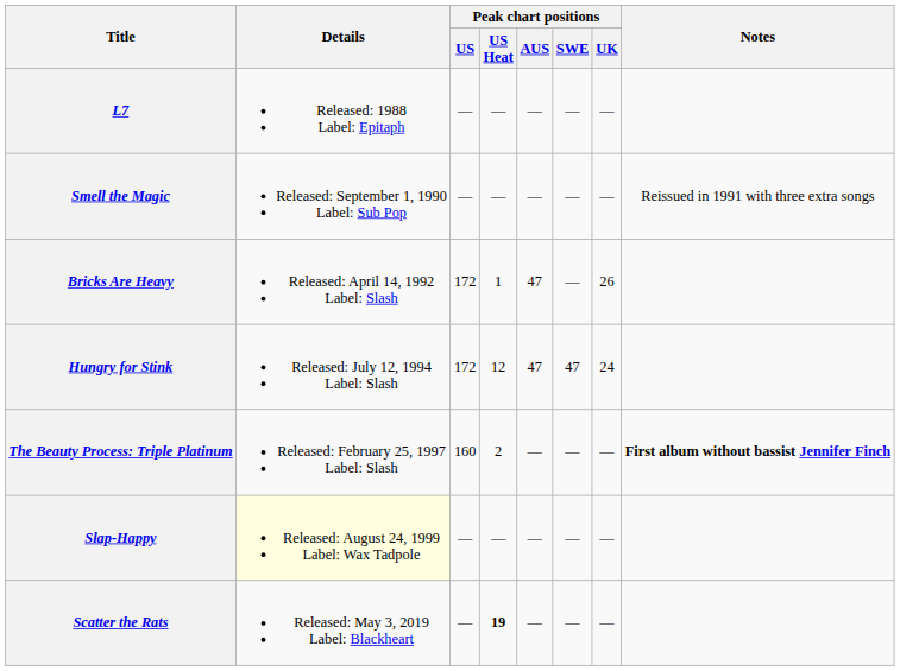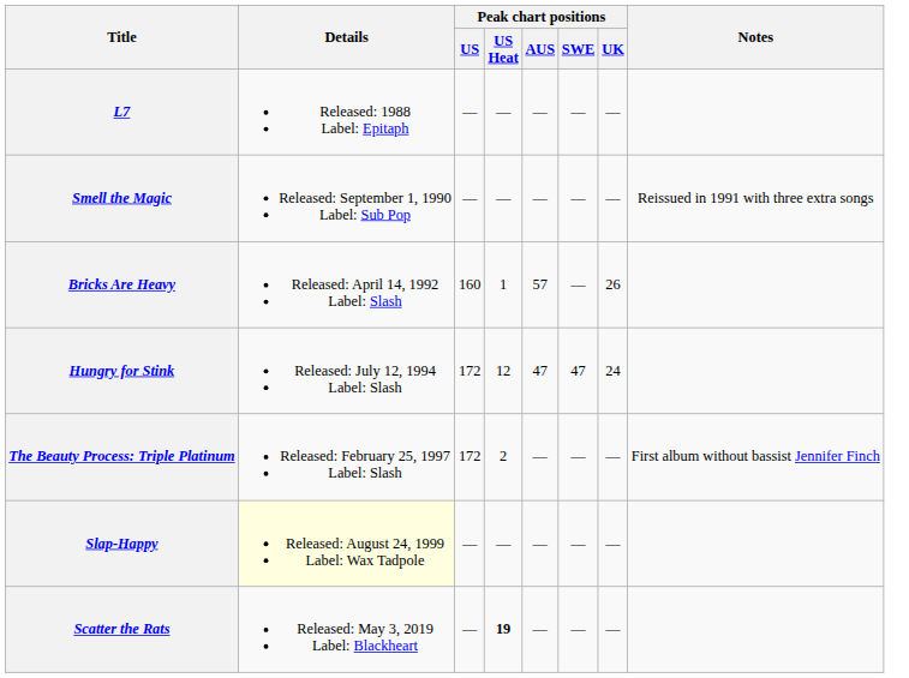 <table class="wikitable plainrowheaders" style="text-align:center;">
 <tr>
 <th rowspan="2">Title</th>
 <th rowspan="2">Details</th>
 <th colspan="5">Peak chart positions</th>
 <th rowspan="2">Notes</th>
 </tr>
 <tr>
 <th width="25"><a href='#'>US</a><br></th>
 <th width="25"><a href='#'>US Heat</a><br></th>
 <th width="25"><a href='#'>AUS</a><br></th>
 <th width="25"><a href='#'>SWE</a><br></th>
 <th width="25"><a href='#'>UK</a><br></th>
 </tr>
 <tr>
 <th scope="row"><em><a href='#'>L7</a></em></th>
 <td><br><ul><li>Released: 1988</li><li>Label: <a href='#'>Epitaph</a></li></ul></td>
 <td style="text-align:center;">—</td>
 <td style="text-align:center;">—</td>
 <td style="text-align:center;">—</td>
 <td style="text-align:center;">—</td>
 <td style="text-align:center;">—</td>
 <td></td>
 </tr>
 <tr>
 <th scope="row"><em><a href='#'>Smell the Magic</a></em></th>
 <td><br><ul><li>Released: September 1, 1990</li><li>Label: <a href='#'>Sub Pop</a></li></ul></td>
 <td style="text-align:center;">—</td>
 <td style="text-align:center;">—</td>
 <td style="text-align:center;">—</td>
 <td style="text-align:center;">—</td>
 <td style="text-align:center;">—</td>
 <td>Reissued in 1991 with three extra songs</td>
 </tr>
 <tr>
 <th scope="row"><em><a href='#'>Bricks Are Heavy</a></em></th>
 <td><br><ul><li>Released: April 14, 1992</li><li>Label: <a href='#'>Slash</a></li></ul></td>
-<td style="text-align:center;">172</td>
+<td style="text-align:center;">160</td>
 <td style="text-align:center;">1</td>
-<td style="text-align:center;">47</td>
+<td style="text-align:center;">57</td>
 <td style="text-align:center;">—</td>
 <td style="text-align:center;">26</td>
 <td></td>
 </tr>
 <tr>
 <th scope="row"><em><a href='#'>Hungry for Stink</a></em></th>
 <td><br><ul><li>Released: July 12, 1994</li><li>Label: Slash</li></ul></td>
 <td style="text-align:center;">172</td>
 <td style="text-align:center;">12</td>
 <td style="text-align:center;">47</td>
 <td style="text-align:center;">47</td>
 <td style="text-align:center;">24</td>
 <td></td>
 </tr>
 <tr>
 <th scope="row"><em><a href='#'>The Beauty Process: Triple Platinum</a></em></th>
 <td><br><ul><li>Released: February 25, 1997</li><li>Label: Slash</li></ul></td>
-<td style="text-align:center;">160</td>
+<td style="text-align:center;">172</td>
 <td style="text-align:center;">2</td>
 <td style="text-align:center;">—</td>
 <td style="text-align:center;">—</td>
 <td style="text-align:center;">—</td>
-<td><strong>First album without bassist <a href='#'>Jennifer Finch</a></strong></td>
+<td>First album without bassist <a href='#'>Jennifer Finch</a></td>
 </tr>
 <tr>
 <th scope="row"><em><a href='#'>Slap-Happy</a></em></th>
 <td style="background: lightyellow;"><br><ul><li>Released: August 24, 1999</li><li>Label: Wax Tadpole</li></ul></td>
 <td style="text-align:center;">—</td>
 <td style="text-align:center;">—</td>
 <td style="text-align:center;">—</td>
 <td style="text-align:center;">—</td>
 <td style="text-align:center;">—</td>
 <td></td>
 </tr>
 <tr>
 <th scope="row"><em><a href='#'>Scatter the Rats</a></em></th>
 <td><br><ul><li>Released: May 3, 2019</li><li>Label: <a href='#'>Blackheart</a></li></ul></td>
 <td style="text-align:center;">—</td>
 <td style="text-align:center;"><strong>19</strong></td>
 <td style="text-align:center;">—</td>
 <td style="text-align:center;">—</td>
 <td style="text-align:center;">—</td>
 <td></td>
 </tr>
 </table>
